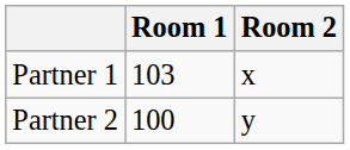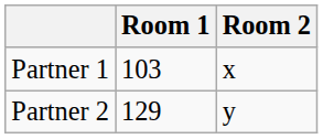 <table class="wikitable">
 <tr>
 <th></th>
 <th>Room 1</th>
 <th>Room 2</th>
 </tr>
 <tr>
 <td>Partner 1</td>
 <td>103</td>
 <td>x</td>
 </tr>
 <tr>
 <td>Partner 2</td>
-<td>100</td>
+<td>129</td>
 <td>y</td>
 </tr>
 </table>
